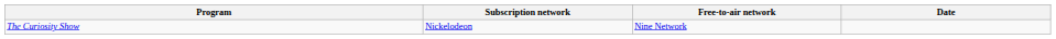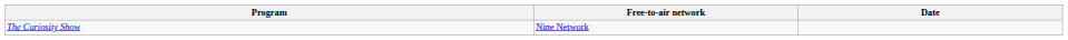 <table class="wikitable sortable" width="100%" style="font-size:87%;">
 <tr style="background:#efefef;">
 <th style="width:40%;">Program</th>
-<th style="width:20%;">Subscription network</th>
 <th style="width:20%;">Free-to-air network</th>
 <th style="width:20%;">Date</th>
 </tr>
 <tr>
 <td><em><a href='#'>The Curiosity Show</a></em></td>
-<td><a href='#'>Nickelodeon</a></td>
 <td><a href='#'>Nine Network</a></td>
 <td></td>
 </tr>
 </table>
